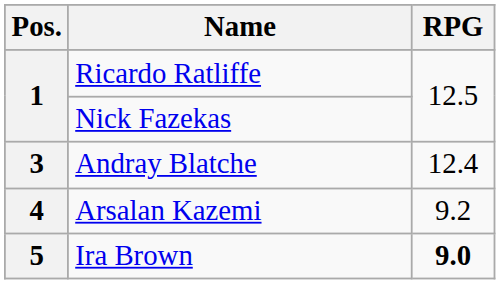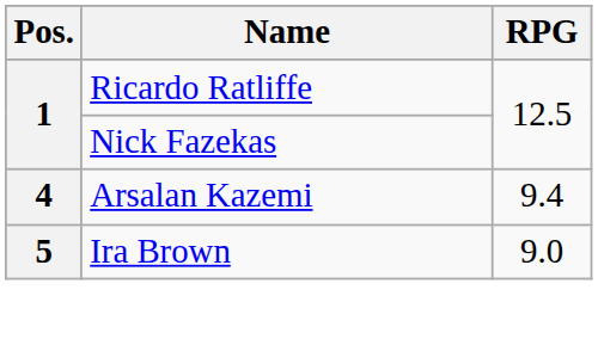 <table class=wikitable style="text-align:center;">
 <tr>
 <th width="13%">Pos.</th>
 <th width="70%">Name</th>
 <th width="17%">RPG</th>
 </tr>
 <tr>
 <th rowspan=2>1</th>
 <td align=left> <a href='#'>Ricardo Ratliffe</a></td>
 <td rowspan=2>12.5</td>
 </tr>
 <tr>
 <td align=left> <a href='#'>Nick Fazekas</a></td>
 </tr>
 <tr>
-<th>3</th>
-<td align=left> <a href='#'>Andray Blatche</a></td>
-<td>12.4</td>
-</tr>
-<tr>
 <th>4</th>
 <td align=left> <a href='#'>Arsalan Kazemi</a></td>
-<td>9.2</td>
+<td>9.4</td>
 </tr>
 <tr>
 <th>5</th>
 <td align=left> <a href='#'>Ira Brown</a></td>
-<td><strong>9.0</strong></td>
+<td>9.0</td>
 </tr>
 </table>
